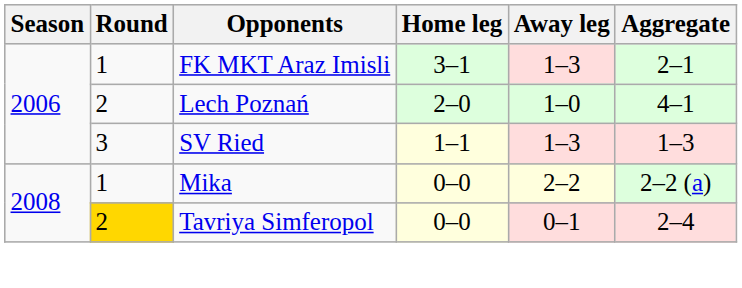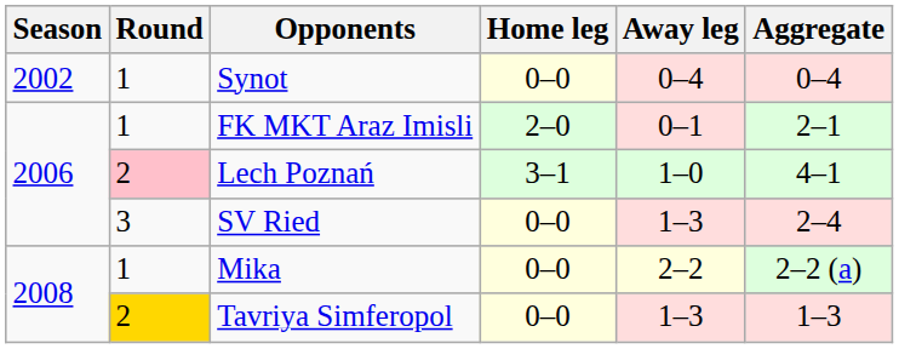 <table class="wikitable collapsible collapsed">
 <tr>
 <th>Season</th>
 <th>Round</th>
 <th>Opponents</th>
 <th>Home leg</th>
 <th>Away leg</th>
 <th>Aggregate</th>
 </tr>
 <tr>
+<td><a href='#'>2002</a></td>
+<td>1</td>
+<td> <a href='#'>Synot</a></td>
+<td bgcolor="#ffffdd" align=center>0–0</td>
+<td bgcolor="#ffdddd" align=center>0–4</td>
+<td bgcolor="#ffdddd" align=center>0–4</td>
+</tr>
+<tr>
 <td rowspan=3><a href='#'>2006</a></td>
 <td>1</td>
 <td> <a href='#'>FK MKT Araz Imisli</a></td>
-<td bgcolor="#ddffdd" align=center>3–1</td>
-<td bgcolor="#ffdddd" align=center>1–3</td>
+<td bgcolor="#ddffdd" align=center>2–0</td>
+<td bgcolor="#ffdddd" align=center>0–1</td>
 <td bgcolor="#ddffdd" align=center>2–1</td>
 </tr>
 <tr>
-<td>2</td>
+<td style="background: pink;">2</td>
 <td> <a href='#'>Lech Poznań</a></td>
-<td bgcolor="#ddffdd" align=center>2–0</td>
+<td bgcolor="#ddffdd" align=center>3–1</td>
 <td bgcolor="#ddffdd" align=center>1–0</td>
 <td bgcolor="#ddffdd" align=center>4–1</td>
 </tr>
 <tr>
 <td>3</td>
 <td> <a href='#'>SV Ried</a></td>
-<td bgcolor="#ffffdd" align=center>1–1</td>
+<td bgcolor="#ffffdd" align=center>0–0</td>
 <td bgcolor="#ffdddd" align=center>1–3</td>
-<td bgcolor="#ffdddd" align=center>1–3</td>
+<td bgcolor="#ffdddd" align=center>2–4</td>
 </tr>
 <tr>
 <td rowspan=2><a href='#'>2008</a></td>
 <td>1</td>
 <td> <a href='#'>Mika</a></td>
 <td bgcolor="#ffffdd" align=center>0–0</td>
 <td bgcolor="#ffffdd" align=center>2–2</td>
 <td bgcolor="#ddffdd" align=center>2–2 (<a href='#'>a</a>)</td>
 </tr>
 <tr>
 <td style="background: gold;">2</td>
 <td> <a href='#'>Tavriya Simferopol</a></td>
 <td bgcolor="#ffffdd" align=center>0–0</td>
-<td bgcolor="#ffdddd" align=center>0–1</td>
-<td bgcolor="#ffdddd" align=center>2–4</td>
+<td bgcolor="#ffdddd" align=center>1–3</td>
+<td bgcolor="#ffdddd" align=center>1–3</td>
 </tr>
 </table>
